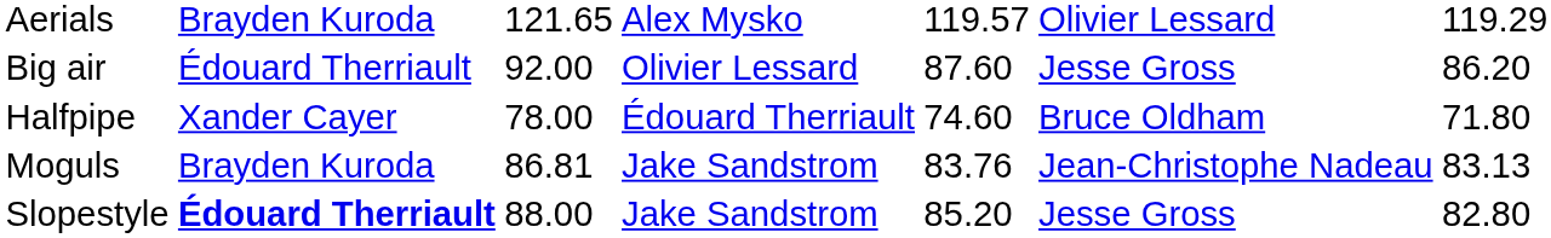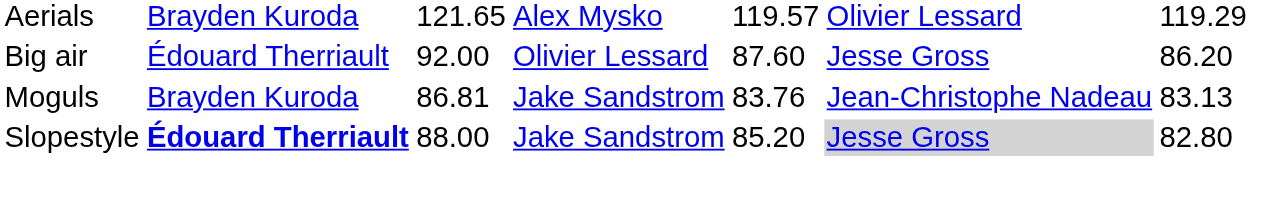 <table>
 <tr>
 <td>Aerials</td>
 <td><a href='#'>Brayden Kuroda</a><br></td>
 <td>121.65</td>
 <td><a href='#'>Alex Mysko</a><br></td>
 <td>119.57</td>
 <td><a href='#'>Olivier Lessard</a><br></td>
 <td>119.29</td>
 </tr>
 <tr>
 <td>Big air</td>
 <td><a href='#'>Édouard Therriault</a><br></td>
 <td>92.00</td>
 <td><a href='#'>Olivier Lessard</a><br></td>
 <td>87.60</td>
 <td><a href='#'>Jesse Gross</a><br></td>
 <td>86.20</td>
 </tr>
 <tr>
-<td>Halfpipe</td>
-<td><a href='#'>Xander Cayer</a><br></td>
-<td>78.00</td>
-<td><a href='#'>Édouard Therriault</a><br></td>
-<td>74.60</td>
-<td><a href='#'>Bruce Oldham</a><br></td>
-<td>71.80</td>
-</tr>
-<tr>
 <td>Moguls</td>
 <td><a href='#'>Brayden Kuroda</a><br></td>
 <td>86.81</td>
 <td><a href='#'>Jake Sandstrom</a><br></td>
 <td>83.76</td>
 <td><a href='#'>Jean-Christophe Nadeau</a><br></td>
 <td>83.13</td>
 </tr>
 <tr>
 <td>Slopestyle</td>
 <td><strong><a href='#'>Édouard Therriault</a><br></strong></td>
 <td>88.00</td>
 <td><a href='#'>Jake Sandstrom</a><br></td>
 <td>85.20</td>
-<td><a href='#'>Jesse Gross</a><br></td>
+<td style="background: lightgrey;"><a href='#'>Jesse Gross</a><br></td>
 <td>82.80</td>
 </tr>
 </table>
